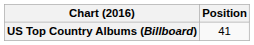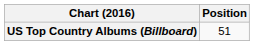 <table class="wikitable plainrowheaders" style="text-align:center">
 <tr>
 <th scope="col">Chart (2016)</th>
 <th scope="col">Position</th>
 </tr>
 <tr>
 <th scope="row">US Top Country Albums (<em>Billboard</em>)</th>
-<td>41</td>
+<td>51</td>
 </tr>
 </table>
